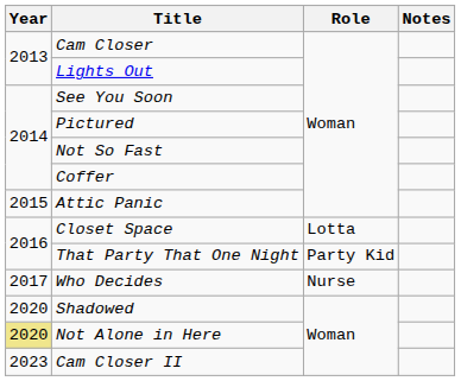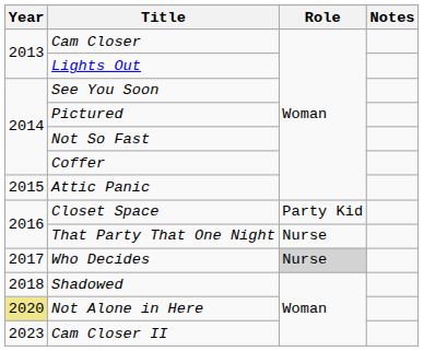 <table class="wikitable sortable">
 <tr style="background:#ccc; text-align:center;">
 <th>Year</th>
 <th>Title</th>
 <th>Role</th>
 <th class="unsortable">Notes</th>
 </tr>
 <tr>
 <td rowspan="2">2013</td>
 <td><em>Cam Closer</em></td>
 <td rowspan="7">Woman</td>
 <td></td>
 </tr>
 <tr>
 <td><em><a href='#'>Lights Out</a></em></td>
 <td></td>
 </tr>
 <tr>
 <td rowspan="4">2014</td>
 <td><em>See You Soon</em></td>
 <td></td>
 </tr>
 <tr>
 <td><em>Pictured</em></td>
 <td></td>
 </tr>
 <tr>
 <td><em>Not So Fast</em></td>
 <td></td>
 </tr>
 <tr>
 <td><em>Coffer</em></td>
 <td></td>
 </tr>
 <tr>
 <td>2015</td>
 <td><em>Attic Panic</em></td>
 <td></td>
 </tr>
 <tr>
 <td rowspan="2">2016</td>
 <td><em>Closet Space</em></td>
-<td>Lotta</td>
+<td>Party Kid</td>
 <td></td>
 </tr>
 <tr>
 <td><em>That Party That One Night</em></td>
-<td>Party Kid</td>
+<td>Nurse</td>
 <td></td>
 </tr>
 <tr>
 <td>2017</td>
 <td><em>Who Decides</em></td>
-<td>Nurse</td>
+<td style="background: lightgrey;">Nurse</td>
 <td></td>
 </tr>
 <tr>
-<td>2020</td>
+<td>2018</td>
 <td><em>Shadowed</em></td>
 <td rowspan="3">Woman</td>
 <td></td>
 </tr>
 <tr>
 <td style="background: khaki;">2020</td>
 <td><em>Not Alone in Here</em></td>
 <td></td>
 </tr>
 <tr>
 <td>2023</td>
 <td><em>Cam Closer II</em></td>
 <td></td>
 </tr>
 </table>
